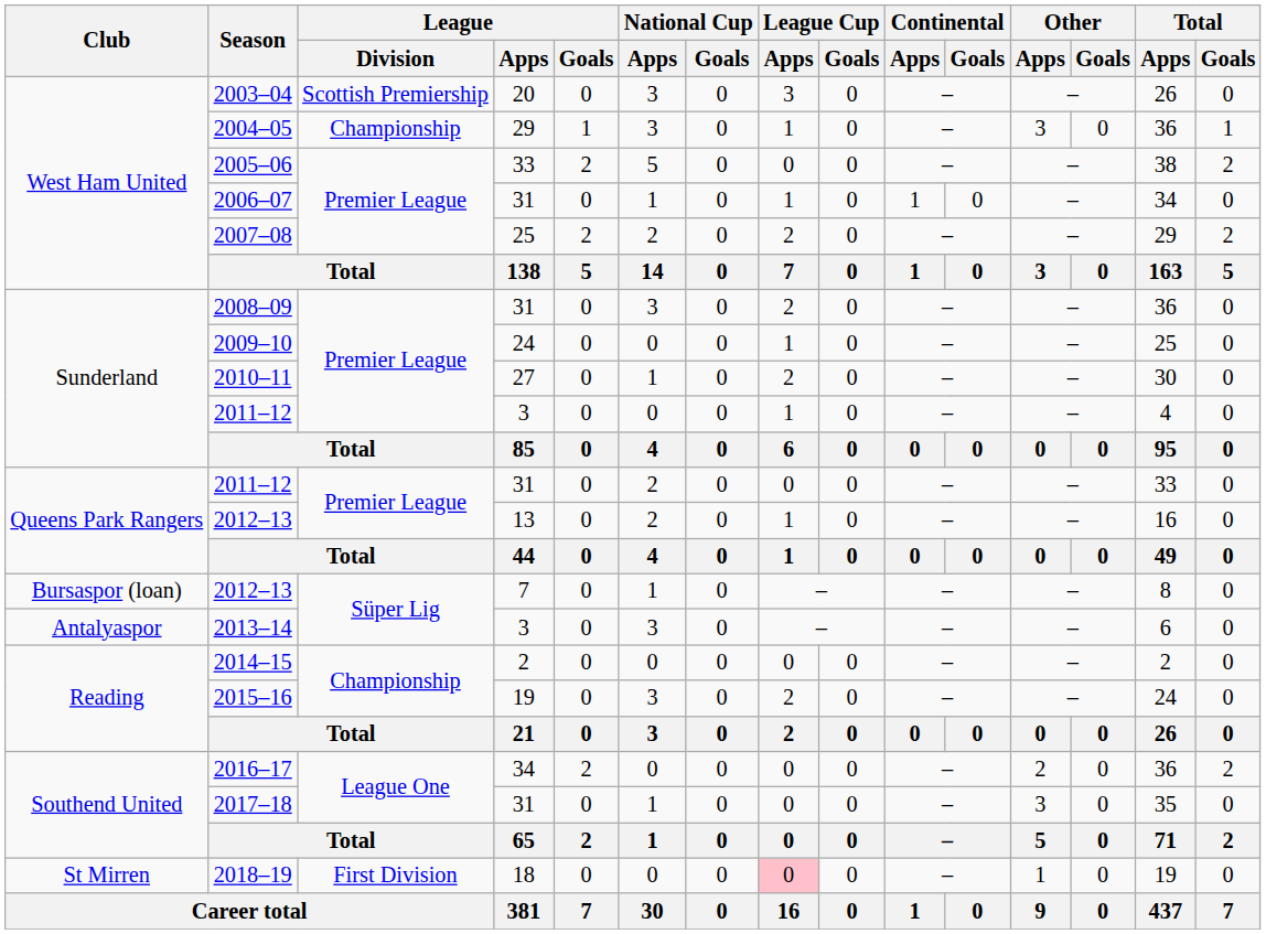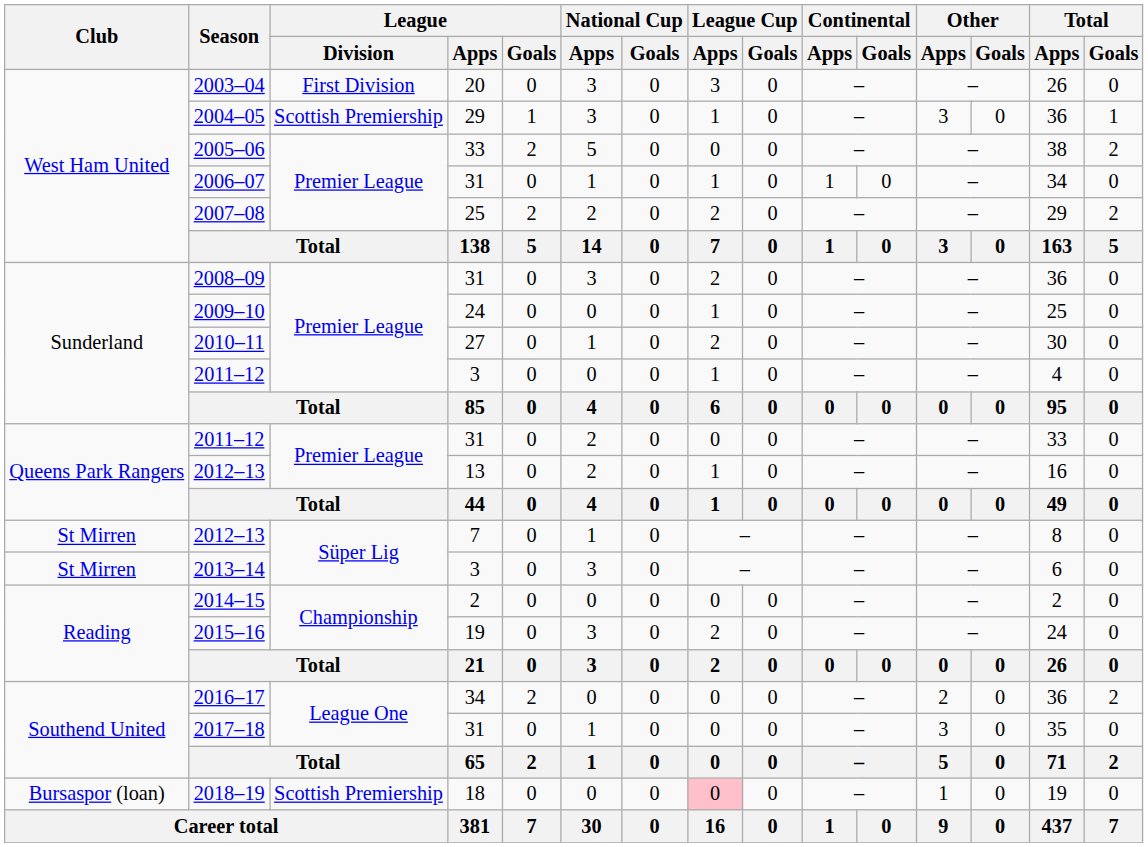 <table class="wikitable" style="text-align:center">
 <tr>
 <th rowspan="2">Club</th>
 <th rowspan="2">Season</th>
 <th colspan="3">League</th>
 <th colspan="2">National Cup</th>
 <th colspan="2">League Cup</th>
 <th colspan="2">Continental</th>
 <th colspan="2">Other</th>
 <th colspan="2">Total</th>
 </tr>
 <tr>
 <th>Division</th>
 <th>Apps</th>
 <th>Goals</th>
 <th>Apps</th>
 <th>Goals</th>
 <th>Apps</th>
 <th>Goals</th>
 <th>Apps</th>
 <th>Goals</th>
 <th>Apps</th>
 <th>Goals</th>
 <th>Apps</th>
 <th>Goals</th>
 </tr>
 <tr>
 <td rowspan="6"><a href='#'>West Ham United</a></td>
 <td><a href='#'>2003–04</a></td>
-<td><a href='#'>Scottish Premiership</a></td>
+<td><a href='#'>First Division</a></td>
 <td>20</td>
 <td>0</td>
 <td>3</td>
 <td>0</td>
 <td>3</td>
 <td>0</td>
 <td colspan="2">–</td>
 <td colspan="2">–</td>
 <td>26</td>
 <td>0</td>
 </tr>
 <tr>
 <td><a href='#'>2004–05</a></td>
-<td><a href='#'>Championship</a></td>
+<td><a href='#'>Scottish Premiership</a></td>
 <td>29</td>
 <td>1</td>
 <td>3</td>
 <td>0</td>
 <td>1</td>
 <td>0</td>
 <td colspan="2">–</td>
 <td>3</td>
 <td>0</td>
 <td>36</td>
 <td>1</td>
 </tr>
 <tr>
 <td><a href='#'>2005–06</a></td>
 <td rowspan="3"><a href='#'>Premier League</a></td>
 <td>33</td>
 <td>2</td>
 <td>5</td>
 <td>0</td>
 <td>0</td>
 <td>0</td>
 <td colspan="2">–</td>
 <td colspan="2">–</td>
 <td>38</td>
 <td>2</td>
 </tr>
 <tr>
 <td><a href='#'>2006–07</a></td>
 <td>31</td>
 <td>0</td>
 <td>1</td>
 <td>0</td>
 <td>1</td>
 <td>0</td>
 <td>1</td>
 <td>0</td>
 <td colspan="2">–</td>
 <td>34</td>
 <td>0</td>
 </tr>
 <tr>
 <td><a href='#'>2007–08</a></td>
 <td>25</td>
 <td>2</td>
 <td>2</td>
 <td>0</td>
 <td>2</td>
 <td>0</td>
 <td colspan="2">–</td>
 <td colspan="2">–</td>
 <td>29</td>
 <td>2</td>
 </tr>
 <tr>
 <th colspan="2">Total</th>
 <th>138</th>
 <th>5</th>
 <th>14</th>
 <th>0</th>
 <th>7</th>
 <th>0</th>
 <th>1</th>
 <th>0</th>
 <th>3</th>
 <th>0</th>
 <th>163</th>
 <th>5</th>
 </tr>
 <tr>
 <td rowspan="5">Sunderland</td>
 <td><a href='#'>2008–09</a></td>
 <td rowspan="4"><a href='#'>Premier League</a></td>
 <td>31</td>
 <td>0</td>
 <td>3</td>
 <td>0</td>
 <td>2</td>
 <td>0</td>
 <td colspan="2">–</td>
 <td colspan="2">–</td>
 <td>36</td>
 <td>0</td>
 </tr>
 <tr>
 <td><a href='#'>2009–10</a></td>
 <td>24</td>
 <td>0</td>
 <td>0</td>
 <td>0</td>
 <td>1</td>
 <td>0</td>
 <td colspan="2">–</td>
 <td colspan="2">–</td>
 <td>25</td>
 <td>0</td>
 </tr>
 <tr>
 <td><a href='#'>2010–11</a></td>
 <td>27</td>
 <td>0</td>
 <td>1</td>
 <td>0</td>
 <td>2</td>
 <td>0</td>
 <td colspan="2">–</td>
 <td colspan="2">–</td>
 <td>30</td>
 <td>0</td>
 </tr>
 <tr>
 <td><a href='#'>2011–12</a></td>
 <td>3</td>
 <td>0</td>
 <td>0</td>
 <td>0</td>
 <td>1</td>
 <td>0</td>
 <td colspan="2">–</td>
 <td colspan="2">–</td>
 <td>4</td>
 <td>0</td>
 </tr>
 <tr>
 <th colspan="2">Total</th>
 <th>85</th>
 <th>0</th>
 <th>4</th>
 <th>0</th>
 <th>6</th>
 <th>0</th>
 <th>0</th>
 <th>0</th>
 <th>0</th>
 <th>0</th>
 <th>95</th>
 <th>0</th>
 </tr>
 <tr>
 <td rowspan="3"><a href='#'>Queens Park Rangers</a></td>
 <td><a href='#'>2011–12</a></td>
 <td rowspan="2"><a href='#'>Premier League</a></td>
 <td>31</td>
 <td>0</td>
 <td>2</td>
 <td>0</td>
 <td>0</td>
 <td>0</td>
 <td colspan="2">–</td>
 <td colspan="2">–</td>
 <td>33</td>
 <td>0</td>
 </tr>
 <tr>
 <td><a href='#'>2012–13</a></td>
 <td>13</td>
 <td>0</td>
 <td>2</td>
 <td>0</td>
 <td>1</td>
 <td>0</td>
 <td colspan="2">–</td>
 <td colspan="2">–</td>
 <td>16</td>
 <td>0</td>
 </tr>
 <tr>
 <th colspan="2">Total</th>
 <th>44</th>
 <th>0</th>
 <th>4</th>
 <th>0</th>
 <th>1</th>
 <th>0</th>
 <th>0</th>
 <th>0</th>
 <th>0</th>
 <th>0</th>
 <th>49</th>
 <th>0</th>
 </tr>
 <tr>
-<td><a href='#'>Bursaspor</a> (loan)</td>
+<td><a href='#'>St Mirren</a></td>
 <td><a href='#'>2012–13</a></td>
 <td rowspan="2"><a href='#'>Süper Lig</a></td>
 <td>7</td>
 <td>0</td>
 <td>1</td>
 <td>0</td>
 <td colspan="2">–</td>
 <td colspan="2">–</td>
 <td colspan="2">–</td>
 <td>8</td>
 <td>0</td>
 </tr>
 <tr>
-<td><a href='#'>Antalyaspor</a></td>
+<td><a href='#'>St Mirren</a></td>
 <td><a href='#'>2013–14</a></td>
 <td>3</td>
 <td>0</td>
 <td>3</td>
 <td>0</td>
 <td colspan="2">–</td>
 <td colspan="2">–</td>
 <td colspan="2">–</td>
 <td>6</td>
 <td>0</td>
 </tr>
 <tr>
 <td rowspan="3"><a href='#'>Reading</a></td>
 <td><a href='#'>2014–15</a></td>
 <td rowspan="2"><a href='#'>Championship</a></td>
 <td>2</td>
 <td>0</td>
 <td>0</td>
 <td>0</td>
 <td>0</td>
 <td>0</td>
 <td colspan="2">–</td>
 <td colspan="2">–</td>
 <td>2</td>
 <td>0</td>
 </tr>
 <tr>
 <td><a href='#'>2015–16</a></td>
 <td>19</td>
 <td>0</td>
 <td>3</td>
 <td>0</td>
 <td>2</td>
 <td>0</td>
 <td colspan="2">–</td>
 <td colspan="2">–</td>
 <td>24</td>
 <td>0</td>
 </tr>
 <tr>
 <th colspan="2">Total</th>
 <th>21</th>
 <th>0</th>
 <th>3</th>
 <th>0</th>
 <th>2</th>
 <th>0</th>
 <th>0</th>
 <th>0</th>
 <th>0</th>
 <th>0</th>
 <th>26</th>
 <th>0</th>
 </tr>
 <tr>
 <td rowspan="3"><a href='#'>Southend United</a></td>
 <td><a href='#'>2016–17</a></td>
 <td rowspan="2"><a href='#'>League One</a></td>
 <td>34</td>
 <td>2</td>
 <td>0</td>
 <td>0</td>
 <td>0</td>
 <td>0</td>
 <td colspan="2">–</td>
 <td>2</td>
 <td>0</td>
 <td>36</td>
 <td>2</td>
 </tr>
 <tr>
 <td><a href='#'>2017–18</a></td>
 <td>31</td>
 <td>0</td>
 <td>1</td>
 <td>0</td>
 <td>0</td>
 <td>0</td>
 <td colspan="2">–</td>
 <td>3</td>
 <td>0</td>
 <td>35</td>
 <td>0</td>
 </tr>
 <tr>
 <th colspan="2">Total</th>
 <th>65</th>
 <th>2</th>
 <th>1</th>
 <th>0</th>
 <th>0</th>
 <th>0</th>
 <th colspan="2">–</th>
 <th>5</th>
 <th>0</th>
 <th>71</th>
 <th>2</th>
 </tr>
 <tr>
-<td><a href='#'>St Mirren</a></td>
+<td><a href='#'>Bursaspor</a> (loan)</td>
 <td><a href='#'>2018–19</a></td>
-<td><a href='#'>First Division</a></td>
+<td><a href='#'>Scottish Premiership</a></td>
 <td>18</td>
 <td>0</td>
 <td>0</td>
 <td>0</td>
 <td style="background: pink;">0</td>
 <td>0</td>
 <td colspan="2">–</td>
 <td>1</td>
 <td>0</td>
 <td>19</td>
 <td>0</td>
 </tr>
 <tr>
 <th colspan="3">Career total</th>
 <th>381</th>
 <th>7</th>
 <th>30</th>
 <th>0</th>
 <th>16</th>
 <th>0</th>
 <th>1</th>
 <th>0</th>
 <th>9</th>
 <th>0</th>
 <th>437</th>
 <th>7</th>
 </tr>
 </table>
